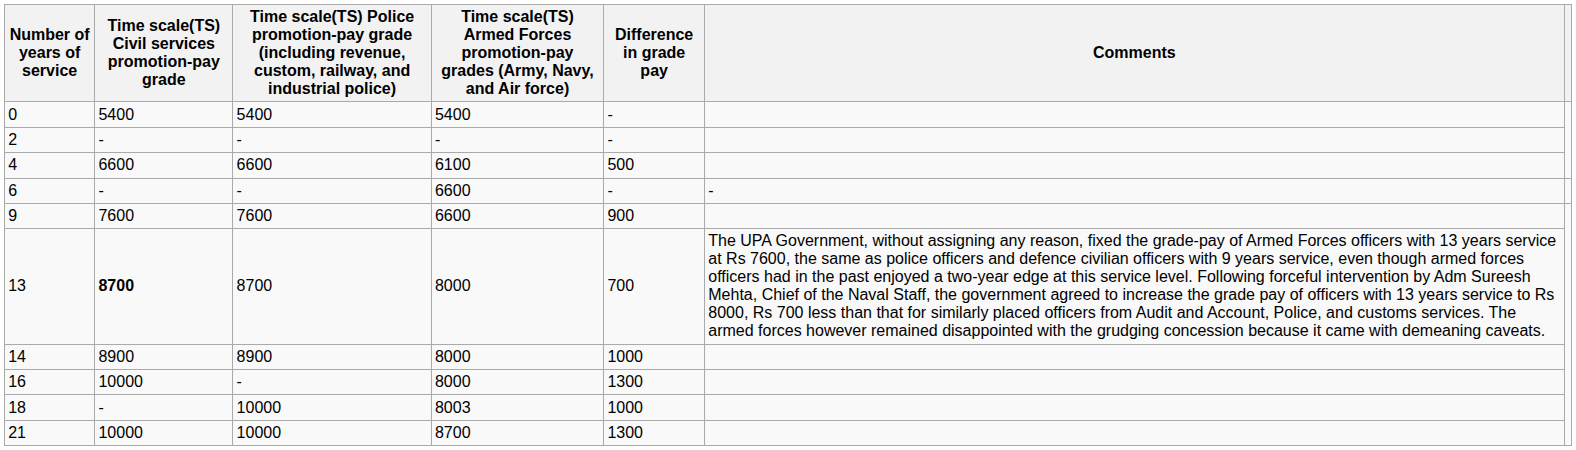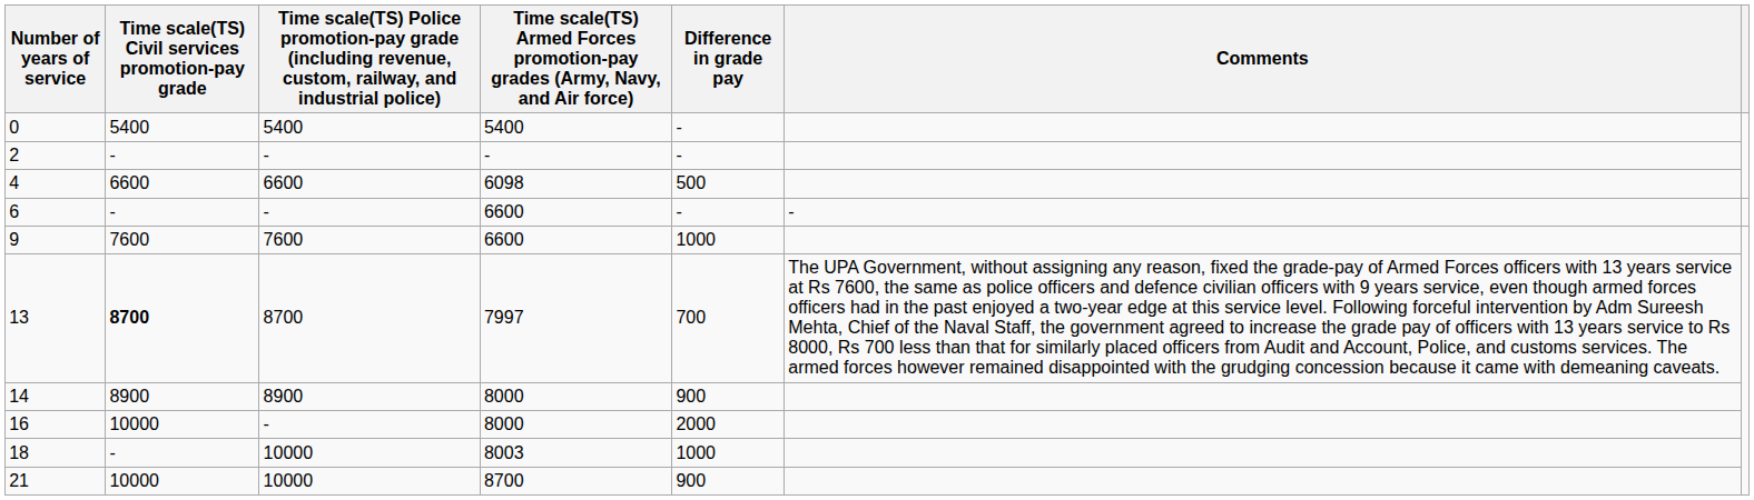 <table class="wikitable">
 <tr>
 <th>Number of years of service</th>
 <th>Time scale(TS) Civil services promotion-pay grade</th>
 <th>Time scale(TS) Police promotion-pay grade (including revenue, custom, railway, and industrial police)</th>
 <th>Time scale(TS) Armed Forces promotion-pay grades (Army, Navy, and Air force) </th>
 <th>Difference in grade pay</th>
 <th>Comments</th>
 <th></th>
 </tr>
 <tr>
 <td>0</td>
 <td>5400</td>
 <td>5400</td>
 <td>5400</td>
 <td>-</td>
 <td></td>
 </tr>
 <tr>
 <td>2</td>
 <td>-</td>
 <td>-</td>
 <td>-</td>
 <td>-</td>
 <td></td>
 </tr>
 <tr>
 <td>4</td>
 <td>6600</td>
 <td>6600</td>
-<td>6100</td>
+<td>6098</td>
 <td>500</td>
 <td></td>
 </tr>
 <tr>
 <td>6</td>
 <td>-</td>
 <td>-</td>
 <td>6600</td>
 <td>-</td>
 <td>-</td>
 <td></td>
 </tr>
 <tr>
 <td>9</td>
 <td>7600</td>
 <td>7600</td>
 <td>6600</td>
-<td>900</td>
+<td>1000</td>
 <td></td>
 </tr>
 <tr>
 <td>13</td>
 <td><strong>8700</strong></td>
 <td>8700</td>
-<td>8000</td>
+<td>7997</td>
 <td>700</td>
 <td>The UPA Government, without assigning any reason, fixed the grade-pay of Armed Forces officers with 13 years service at Rs 7600, the same as police officers and defence civilian officers with 9 years service, even though armed forces officers had in the past enjoyed a two-year edge at this service level. Following forceful intervention by Adm Sureesh Mehta, Chief of the Naval Staff, the government agreed to increase the grade pay of officers with 13 years service to Rs 8000, Rs 700 less than that for similarly placed officers from Audit and Account, Police, and customs services. The armed forces however remained disappointed with the grudging concession because it came with demeaning caveats.</td>
 </tr>
 <tr>
 <td>14</td>
 <td>8900</td>
 <td>8900</td>
 <td>8000</td>
-<td>1000</td>
+<td>900</td>
 <td></td>
 </tr>
 <tr>
 <td>16</td>
 <td>10000</td>
 <td>-</td>
 <td>8000</td>
-<td>1300</td>
+<td>2000</td>
 <td></td>
 </tr>
 <tr>
 <td>18</td>
 <td>-</td>
 <td>10000</td>
 <td>8003</td>
 <td>1000</td>
 <td></td>
 </tr>
 <tr>
 <td>21</td>
 <td>10000</td>
 <td>10000</td>
 <td>8700</td>
-<td>1300</td>
+<td>900</td>
 <td></td>
 </tr>
 </table>
